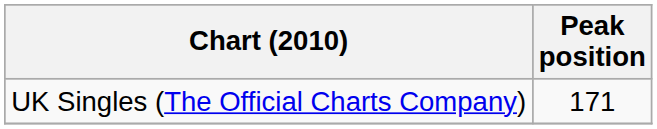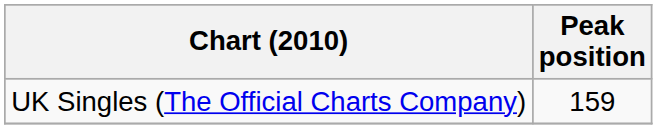 <table class="wikitable sortable">
 <tr>
 <th>Chart (2010)</th>
 <th>Peak<br>position</th>
 </tr>
 <tr>
 <td>UK Singles (<a href='#'>The Official Charts Company</a>)</td>
-<td align="center">171</td>
+<td align="center">159</td>
 </tr>
 <tr>
 </tr>
 </table>
